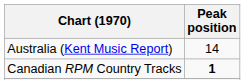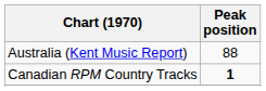 <table class="wikitable sortable">
 <tr>
 <th align="left">Chart (1970)</th>
 <th align="center">Peak<br>position</th>
 </tr>
 <tr>
 <td>Australia (<a href='#'>Kent Music Report</a>)</td>
-<td style="text-align:center;">14</td>
+<td style="text-align:center;">88</td>
 </tr>
 <tr>
 <td align="left">Canadian <em>RPM</em> Country Tracks</td>
 <td align="center"><strong>1</strong></td>
 </tr>
 <tr>
 </tr>
 <tr>
 </tr>
 </table>
